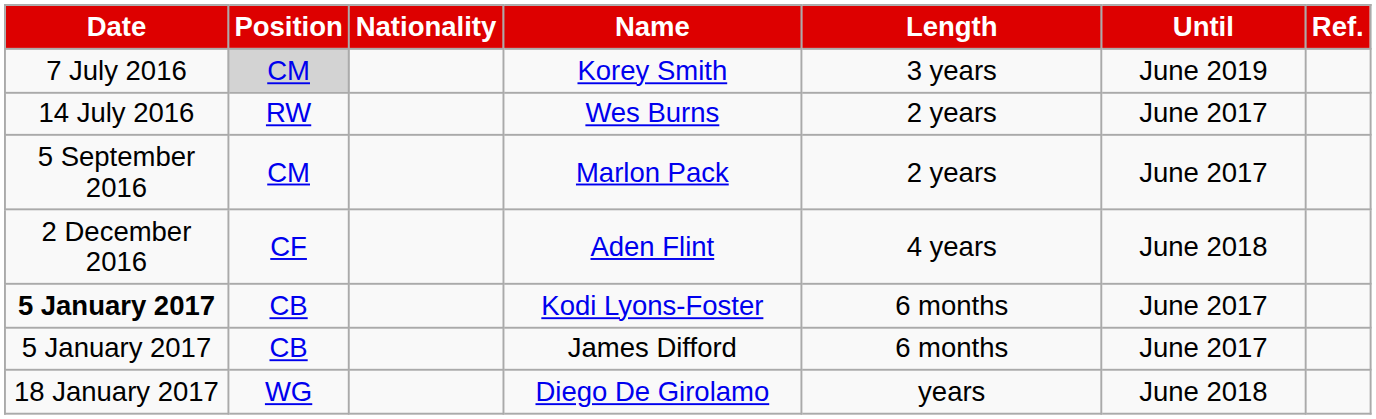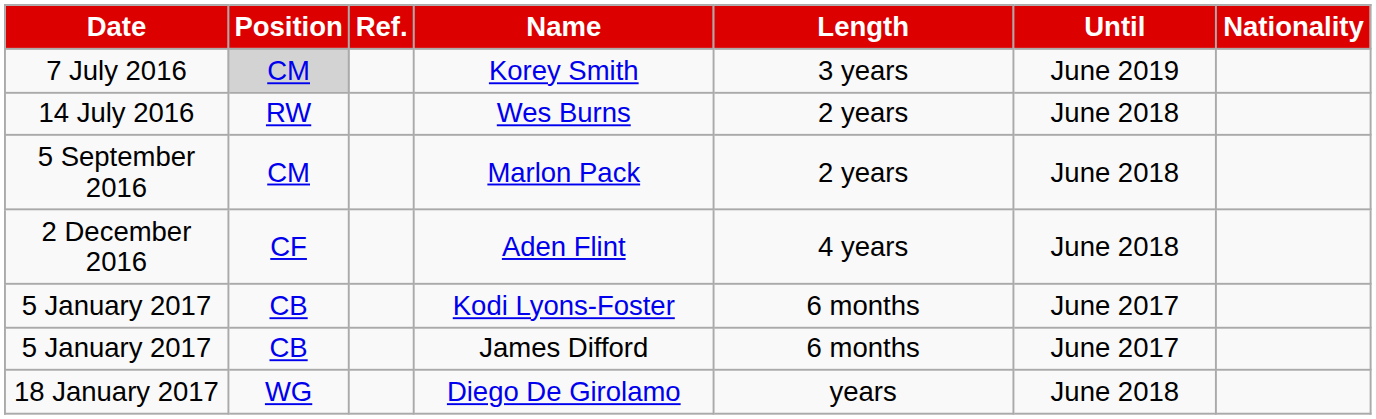 <table class="wikitable" style="text-align:center; font-size:90%; ">
 <tr>
 <th style="background:#DD0000; color:white; width:110px;">Date</th>
 <th style="background:#DD0000; color:white; width:50px;">Position</th>
-<th style="background:#DD0000; color:white; width:50px;">Nationality</th>
+<th style="background:#DD0000; color:white; width:25px;">Ref.</th>
 <th style="background:#DD0000; color:white; width:150px;">Name</th>
 <th style="background:#DD0000; color:white; width:150px;">Length</th>
 <th style="background:#DD0000; color:white; width:100px;">Until</th>
-<th style="background:#DD0000; color:white; width:25px;">Ref.</th>
+<th style="background:#DD0000; color:white; width:50px;">Nationality</th>
 </tr>
 <tr>
 <td>7 July 2016</td>
 <td style="background: lightgrey;"><a href='#'>CM</a></td>
 <td></td>
 <td><a href='#'>Korey Smith</a></td>
 <td>3 years</td>
 <td>June 2019</td>
 <td></td>
 </tr>
 <tr>
 <td>14 July 2016</td>
 <td><a href='#'>RW</a></td>
 <td></td>
 <td><a href='#'>Wes Burns</a></td>
 <td>2 years</td>
-<td>June 2017</td>
+<td>June 2018</td>
 <td></td>
 </tr>
 <tr>
 <td>5 September 2016</td>
 <td><a href='#'>CM</a></td>
 <td></td>
 <td><a href='#'>Marlon Pack</a></td>
 <td>2 years</td>
-<td>June 2017</td>
+<td>June 2018</td>
 <td></td>
 </tr>
 <tr>
 <td>2 December 2016</td>
 <td><a href='#'>CF</a></td>
 <td></td>
 <td><a href='#'>Aden Flint</a></td>
 <td>4 years</td>
 <td>June 2018</td>
 <td></td>
 </tr>
 <tr>
-<td><strong>5 January 2017</strong></td>
+<td>5 January 2017</td>
 <td><a href='#'>CB</a></td>
 <td></td>
 <td><a href='#'>Kodi Lyons-Foster</a></td>
 <td>6 months</td>
 <td>June 2017</td>
 <td></td>
 </tr>
 <tr>
 <td>5 January 2017</td>
 <td><a href='#'>CB</a></td>
 <td></td>
 <td>James Difford</td>
 <td>6 months</td>
 <td>June 2017</td>
 <td></td>
 </tr>
 <tr>
 <td>18 January 2017</td>
 <td><a href='#'>WG</a></td>
 <td></td>
 <td><a href='#'>Diego De Girolamo</a></td>
 <td> years</td>
 <td>June 2018</td>
 <td></td>
 </tr>
 </table>
